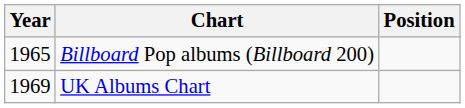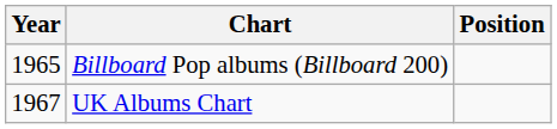 <table class="wikitable">
 <tr>
 <th>Year</th>
 <th>Chart</th>
 <th>Position</th>
 </tr>
 <tr>
 <td>1965</td>
 <td><em><a href='#'>Billboard</a></em> Pop albums (<em>Billboard</em> 200)</td>
 <td></td>
 </tr>
 <tr>
-<td>1969</td>
+<td>1967</td>
 <td><a href='#'>UK Albums Chart</a></td>
 <td></td>
 </tr>
 </table>
